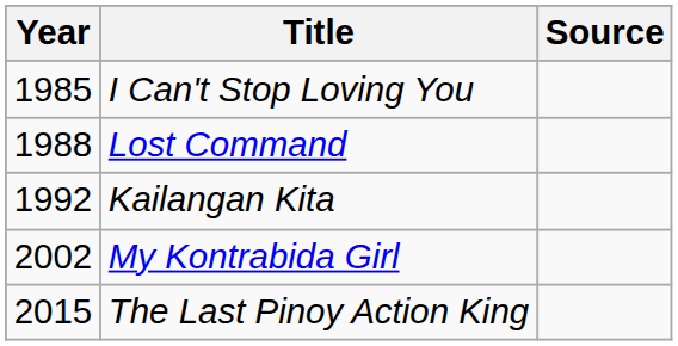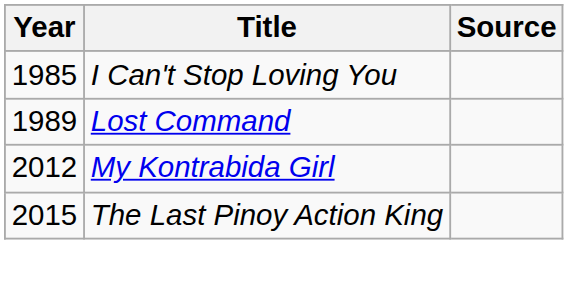 <table class="wikitable">
 <tr>
 <th>Year</th>
 <th>Title</th>
 <th>Source</th>
 </tr>
 <tr>
 <td>1985</td>
 <td><em>I Can't Stop Loving You</em></td>
 <td></td>
 </tr>
 <tr>
-<td>1988</td>
+<td>1989</td>
 <td><em><a href='#'>Lost Command</a></em></td>
 <td></td>
 </tr>
 <tr>
-<td>1992</td>
-<td><em>Kailangan Kita</em></td>
-<td></td>
-</tr>
-<tr>
-<td>2002</td>
+<td>2012</td>
 <td><em><a href='#'>My Kontrabida Girl</a></em></td>
 <td></td>
 </tr>
 <tr>
 <td>2015</td>
 <td><em>The Last Pinoy Action King</em></td>
 <td></td>
 </tr>
 </table>
